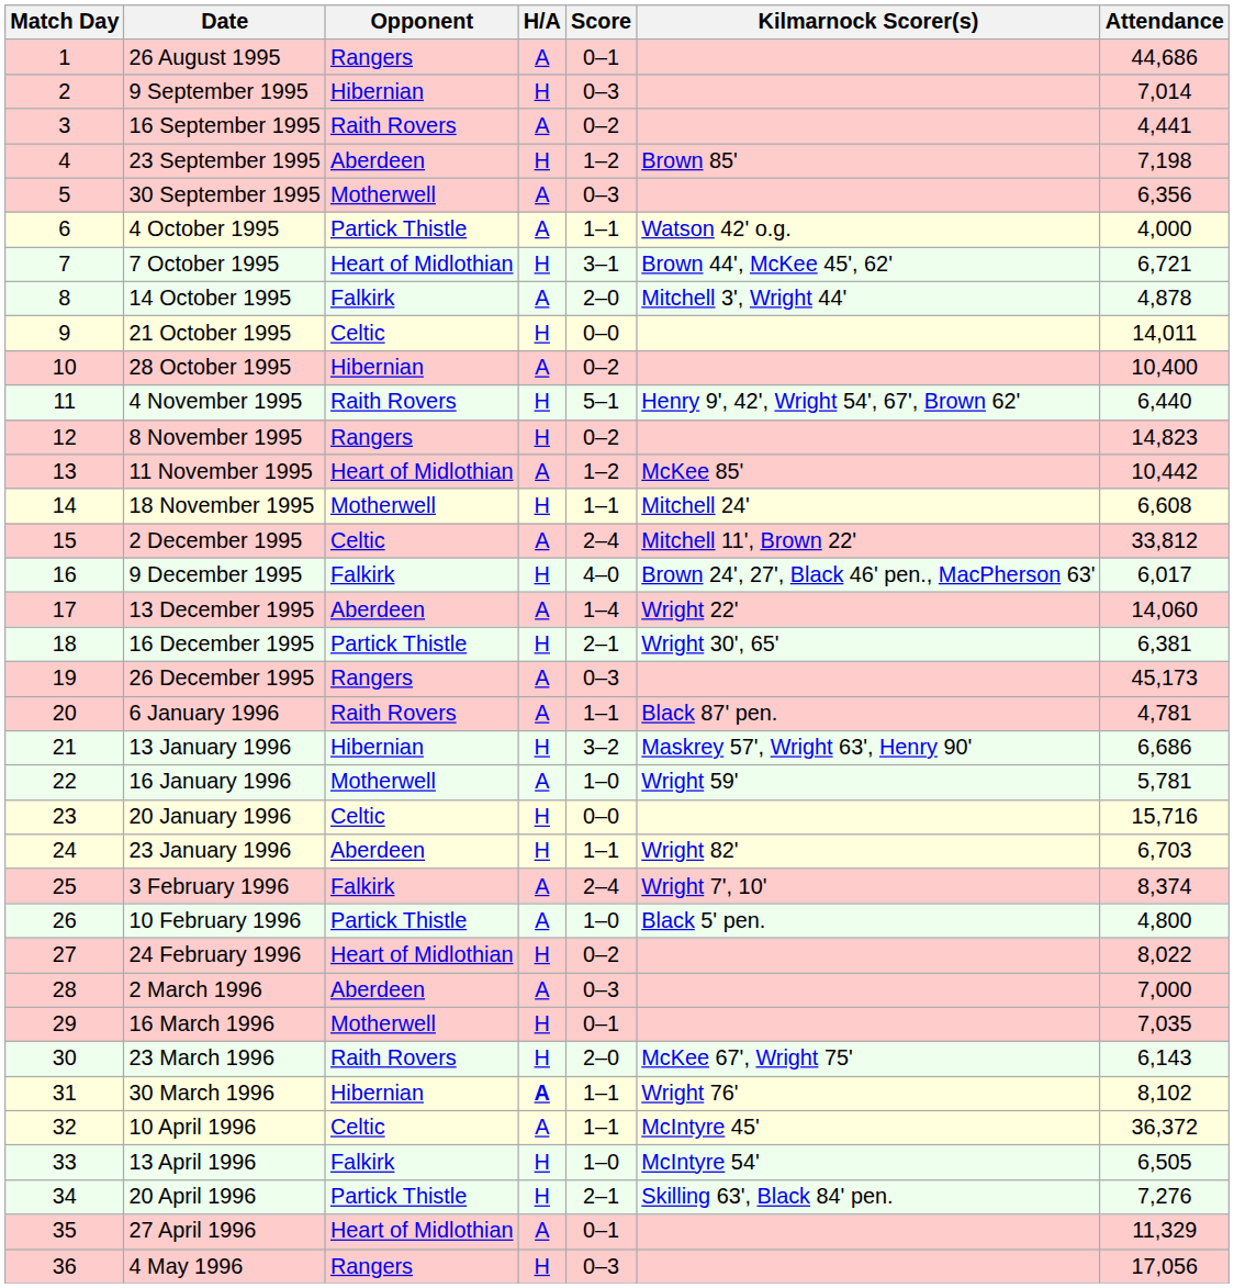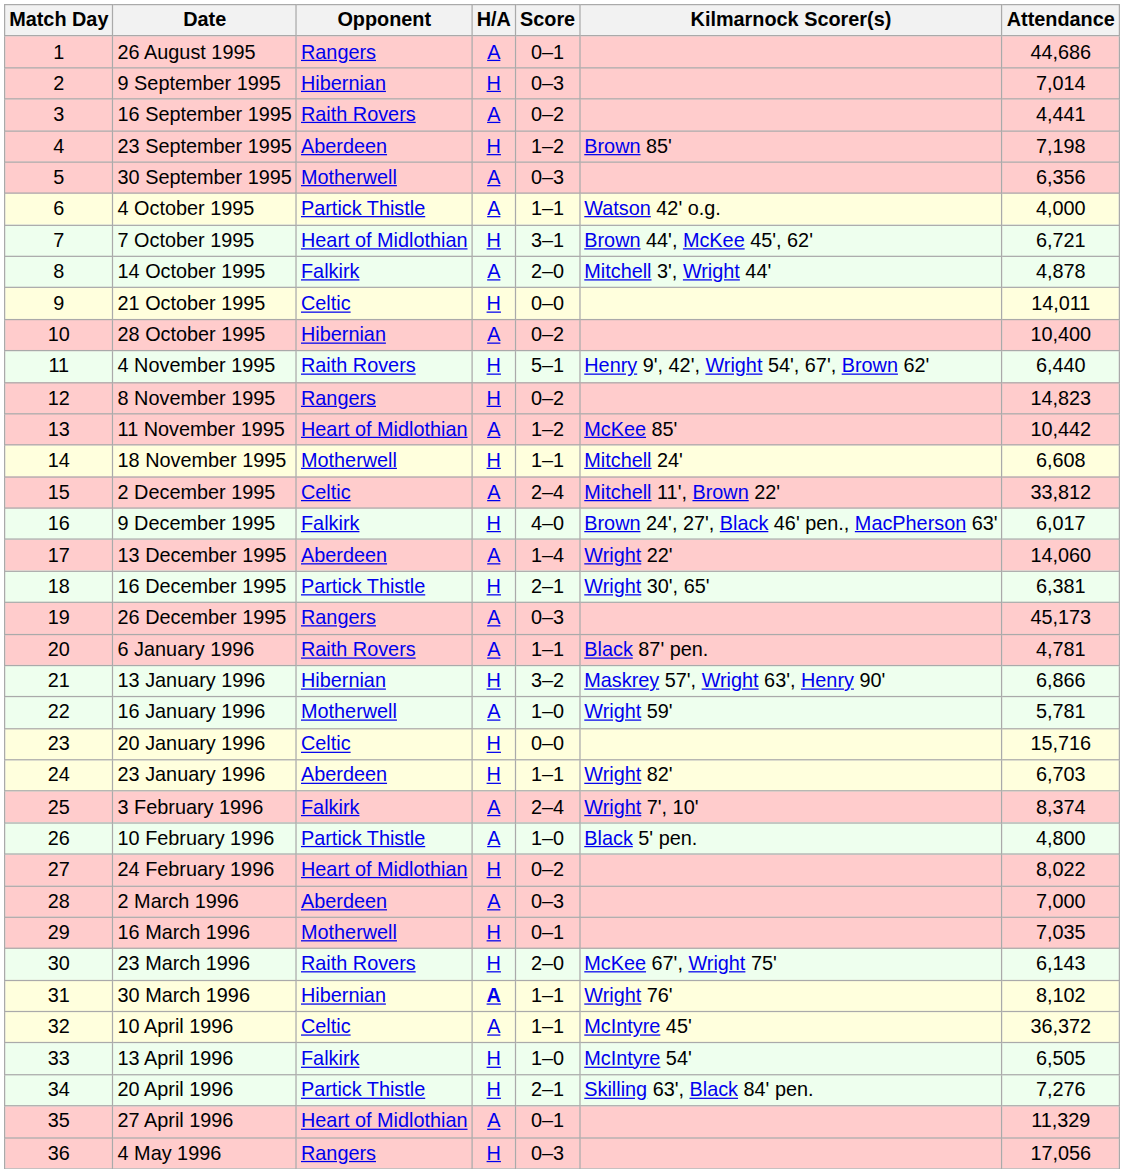 <table class="wikitable" style="text-align:center">
 <tr>
 <th>Match Day</th>
 <th>Date</th>
 <th>Opponent</th>
 <th>H/A</th>
 <th>Score</th>
 <th>Kilmarnock Scorer(s)</th>
 <th>Attendance</th>
 </tr>
 <tr bgcolor=#FFCCCC>
 <td>1</td>
 <td align=left>26 August 1995</td>
 <td align=left><a href='#'>Rangers</a></td>
 <td><a href='#'>A</a></td>
 <td>0–1</td>
 <td align=left></td>
 <td>44,686</td>
 </tr>
 <tr bgcolor=#FFCCCC>
 <td>2</td>
 <td align=left>9 September 1995</td>
 <td align=left><a href='#'>Hibernian</a></td>
 <td><a href='#'>H</a></td>
 <td>0–3</td>
 <td align=left></td>
 <td>7,014</td>
 </tr>
 <tr bgcolor=#FFCCCC>
 <td>3</td>
 <td align=left>16 September 1995</td>
 <td align=left><a href='#'>Raith Rovers</a></td>
 <td><a href='#'>A</a></td>
 <td>0–2</td>
 <td align=left></td>
 <td>4,441</td>
 </tr>
 <tr bgcolor=#FFCCCC>
 <td>4</td>
 <td align=left>23 September 1995</td>
 <td align=left><a href='#'>Aberdeen</a></td>
 <td><a href='#'>H</a></td>
 <td>1–2</td>
 <td align=left><a href='#'>Brown</a> 85'</td>
 <td>7,198</td>
 </tr>
 <tr bgcolor=#FFCCCC>
 <td>5</td>
 <td align=left>30 September 1995</td>
 <td align=left><a href='#'>Motherwell</a></td>
 <td><a href='#'>A</a></td>
 <td>0–3</td>
 <td align=left></td>
 <td>6,356</td>
 </tr>
 <tr bgcolor=#FFFFDD>
 <td>6</td>
 <td align=left>4 October 1995</td>
 <td align=left><a href='#'>Partick Thistle</a></td>
 <td><a href='#'>A</a></td>
 <td>1–1</td>
 <td align=left><a href='#'>Watson</a> 42' o.g.</td>
 <td>4,000</td>
 </tr>
 <tr bgcolor=#EEFFEE>
 <td>7</td>
 <td align=left>7 October 1995</td>
 <td align=left><a href='#'>Heart of Midlothian</a></td>
 <td><a href='#'>H</a></td>
 <td>3–1</td>
 <td align=left><a href='#'>Brown</a> 44', <a href='#'>McKee</a> 45', 62'</td>
 <td>6,721</td>
 </tr>
 <tr bgcolor=#EEFFEE>
 <td>8</td>
 <td align=left>14 October 1995</td>
 <td align=left><a href='#'>Falkirk</a></td>
 <td><a href='#'>A</a></td>
 <td>2–0</td>
 <td align=left><a href='#'>Mitchell</a> 3', <a href='#'>Wright</a> 44'</td>
 <td>4,878</td>
 </tr>
 <tr bgcolor=#FFFFDD>
 <td>9</td>
 <td align=left>21 October 1995</td>
 <td align=left><a href='#'>Celtic</a></td>
 <td><a href='#'>H</a></td>
 <td>0–0</td>
 <td align=left></td>
 <td>14,011</td>
 </tr>
 <tr bgcolor=#FFCCCC>
 <td>10</td>
 <td align=left>28 October 1995</td>
 <td align=left><a href='#'>Hibernian</a></td>
 <td><a href='#'>A</a></td>
 <td>0–2</td>
 <td align=left></td>
 <td>10,400</td>
 </tr>
 <tr bgcolor=#EEFFEE>
 <td>11</td>
 <td align=left>4 November 1995</td>
 <td align=left><a href='#'>Raith Rovers</a></td>
 <td><a href='#'>H</a></td>
 <td>5–1</td>
 <td align=left><a href='#'>Henry</a> 9', 42', <a href='#'>Wright</a> 54', 67', <a href='#'>Brown</a> 62'</td>
 <td>6,440</td>
 </tr>
 <tr bgcolor=#FFCCCC>
 <td>12</td>
 <td align=left>8 November 1995</td>
 <td align=left><a href='#'>Rangers</a></td>
 <td><a href='#'>H</a></td>
 <td>0–2</td>
 <td align=left></td>
 <td>14,823</td>
 </tr>
 <tr bgcolor=#FFCCCC>
 <td>13</td>
 <td align=left>11 November 1995</td>
 <td align=left><a href='#'>Heart of Midlothian</a></td>
 <td><a href='#'>A</a></td>
 <td>1–2</td>
 <td align=left><a href='#'>McKee</a> 85'</td>
 <td>10,442</td>
 </tr>
 <tr bgcolor=#FFFFDD>
 <td>14</td>
 <td align=left>18 November 1995</td>
 <td align=left><a href='#'>Motherwell</a></td>
 <td><a href='#'>H</a></td>
 <td>1–1</td>
 <td align=left><a href='#'>Mitchell</a> 24'</td>
 <td>6,608</td>
 </tr>
 <tr bgcolor=#FFCCCC>
 <td>15</td>
 <td align=left>2 December 1995</td>
 <td align=left><a href='#'>Celtic</a></td>
 <td><a href='#'>A</a></td>
 <td>2–4</td>
 <td align=left><a href='#'>Mitchell</a> 11', <a href='#'>Brown</a> 22'</td>
 <td>33,812</td>
 </tr>
 <tr bgcolor=#EEFFEE>
 <td>16</td>
 <td align=left>9 December 1995</td>
 <td align=left><a href='#'>Falkirk</a></td>
 <td><a href='#'>H</a></td>
 <td>4–0</td>
 <td align=left><a href='#'>Brown</a> 24', 27', <a href='#'>Black</a> 46' pen., <a href='#'>MacPherson</a> 63'</td>
 <td>6,017</td>
 </tr>
 <tr bgcolor=#FFCCCC>
 <td>17</td>
 <td align=left>13 December 1995</td>
 <td align=left><a href='#'>Aberdeen</a></td>
 <td><a href='#'>A</a></td>
 <td>1–4</td>
 <td align=left><a href='#'>Wright</a> 22'</td>
 <td>14,060</td>
 </tr>
 <tr bgcolor=#EEFFEE>
 <td>18</td>
 <td align=left>16 December 1995</td>
 <td align=left><a href='#'>Partick Thistle</a></td>
 <td><a href='#'>H</a></td>
 <td>2–1</td>
 <td align=left><a href='#'>Wright</a> 30', 65'</td>
 <td>6,381</td>
 </tr>
 <tr bgcolor=#FFCCCC>
 <td>19</td>
 <td align=left>26 December 1995</td>
 <td align=left><a href='#'>Rangers</a></td>
 <td><a href='#'>A</a></td>
 <td>0–3</td>
 <td align=left></td>
 <td>45,173</td>
 </tr>
 <tr bgcolor=#FFCCCC>
 <td>20</td>
 <td align=left>6 January 1996</td>
 <td align=left><a href='#'>Raith Rovers</a></td>
 <td><a href='#'>A</a></td>
 <td>1–1</td>
 <td align=left><a href='#'>Black</a> 87' pen.</td>
 <td>4,781</td>
 </tr>
 <tr bgcolor=#EEFFEE>
 <td>21</td>
 <td align=left>13 January 1996</td>
 <td align=left><a href='#'>Hibernian</a></td>
 <td><a href='#'>H</a></td>
 <td>3–2</td>
 <td align=left><a href='#'>Maskrey</a> 57', <a href='#'>Wright</a> 63', <a href='#'>Henry</a> 90'</td>
-<td>6,686</td>
+<td>6,866</td>
 </tr>
 <tr bgcolor=#EEFFEE>
 <td>22</td>
 <td align=left>16 January 1996</td>
 <td align=left><a href='#'>Motherwell</a></td>
 <td><a href='#'>A</a></td>
 <td>1–0</td>
 <td align=left><a href='#'>Wright</a> 59'</td>
 <td>5,781</td>
 </tr>
 <tr bgcolor=#FFFFDD>
 <td>23</td>
 <td align=left>20 January 1996</td>
 <td align=left><a href='#'>Celtic</a></td>
 <td><a href='#'>H</a></td>
 <td>0–0</td>
 <td align=left></td>
 <td>15,716</td>
 </tr>
 <tr bgcolor=#FFFFDD>
 <td>24</td>
 <td align=left>23 January 1996</td>
 <td align=left><a href='#'>Aberdeen</a></td>
 <td><a href='#'>H</a></td>
 <td>1–1</td>
 <td align=left><a href='#'>Wright</a> 82'</td>
 <td>6,703</td>
 </tr>
 <tr bgcolor=#FFCCCC>
 <td>25</td>
 <td align=left>3 February 1996</td>
 <td align=left><a href='#'>Falkirk</a></td>
 <td><a href='#'>A</a></td>
 <td>2–4</td>
 <td align=left><a href='#'>Wright</a> 7', 10'</td>
 <td>8,374</td>
 </tr>
 <tr bgcolor=#EEFFEE>
 <td>26</td>
 <td align=left>10 February 1996</td>
 <td align=left><a href='#'>Partick Thistle</a></td>
 <td><a href='#'>A</a></td>
 <td>1–0</td>
 <td align=left><a href='#'>Black</a> 5' pen.</td>
 <td>4,800</td>
 </tr>
 <tr bgcolor=#FFCCCC>
 <td>27</td>
 <td align=left>24 February 1996</td>
 <td align=left><a href='#'>Heart of Midlothian</a></td>
 <td><a href='#'>H</a></td>
 <td>0–2</td>
 <td align=left></td>
 <td>8,022</td>
 </tr>
 <tr bgcolor=#FFCCCC>
 <td>28</td>
 <td align=left>2 March 1996</td>
 <td align=left><a href='#'>Aberdeen</a></td>
 <td><a href='#'>A</a></td>
 <td>0–3</td>
 <td align=left></td>
 <td>7,000</td>
 </tr>
 <tr bgcolor=#FFCCCC>
 <td>29</td>
 <td align=left>16 March 1996</td>
 <td align=left><a href='#'>Motherwell</a></td>
 <td><a href='#'>H</a></td>
 <td>0–1</td>
 <td align=left></td>
 <td>7,035</td>
 </tr>
 <tr bgcolor=#EEFFEE>
 <td>30</td>
 <td align=left>23 March 1996</td>
 <td align=left><a href='#'>Raith Rovers</a></td>
 <td><a href='#'>H</a></td>
 <td>2–0</td>
 <td align=left><a href='#'>McKee</a> 67', <a href='#'>Wright</a> 75'</td>
 <td>6,143</td>
 </tr>
 <tr bgcolor=#FFFFDD>
 <td>31</td>
 <td align=left>30 March 1996</td>
 <td align=left><a href='#'>Hibernian</a></td>
 <td><strong><a href='#'>A</a></strong></td>
 <td>1–1</td>
 <td align=left><a href='#'>Wright</a> 76'</td>
 <td>8,102</td>
 </tr>
 <tr bgcolor=#FFFFDD>
 <td>32</td>
 <td align=left>10 April 1996</td>
 <td align=left><a href='#'>Celtic</a></td>
 <td><a href='#'>A</a></td>
 <td>1–1</td>
 <td align=left><a href='#'>McIntyre</a> 45'</td>
 <td>36,372</td>
 </tr>
 <tr bgcolor=#EEFFEE>
 <td>33</td>
 <td align=left>13 April 1996</td>
 <td align=left><a href='#'>Falkirk</a></td>
 <td><a href='#'>H</a></td>
 <td>1–0</td>
 <td align=left><a href='#'>McIntyre</a> 54'</td>
 <td>6,505</td>
 </tr>
 <tr bgcolor=#EEFFEE>
 <td>34</td>
 <td align=left>20 April 1996</td>
 <td align=left><a href='#'>Partick Thistle</a></td>
 <td><a href='#'>H</a></td>
 <td>2–1</td>
 <td align=left><a href='#'>Skilling</a> 63', <a href='#'>Black</a> 84' pen.</td>
 <td>7,276</td>
 </tr>
 <tr bgcolor=#FFCCCC>
 <td>35</td>
 <td align=left>27 April 1996</td>
 <td align=left><a href='#'>Heart of Midlothian</a></td>
 <td><a href='#'>A</a></td>
 <td>0–1</td>
 <td align=left></td>
 <td>11,329</td>
 </tr>
 <tr bgcolor=#FFCCCC>
 <td>36</td>
 <td align=left>4 May 1996</td>
 <td align=left><a href='#'>Rangers</a></td>
 <td><a href='#'>H</a></td>
 <td>0–3</td>
 <td align=left></td>
 <td>17,056</td>
 </tr>
 </table>
